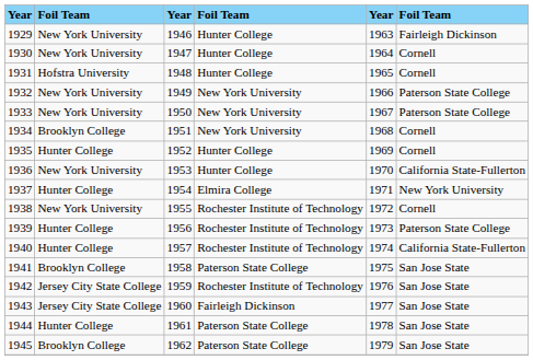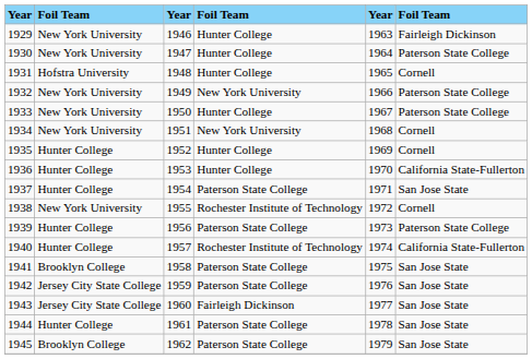 <table class="wikitable">
 <tr ! style="background-color: #87D3F8;">
 <td><strong>Year</strong></td>
 <td><strong>Foil Team</strong></td>
 <td><strong>Year</strong></td>
 <td><strong>Foil Team</strong></td>
 <td><strong>Year</strong></td>
 <td><strong>Foil Team</strong></td>
 </tr>
 <tr --->
 <td>1929</td>
 <td>New York University</td>
 <td>1946</td>
 <td>Hunter College</td>
 <td>1963</td>
 <td>Fairleigh Dickinson</td>
 </tr>
 <tr --->
 <td>1930</td>
 <td>New York University</td>
 <td>1947</td>
 <td>Hunter College</td>
 <td>1964</td>
-<td>Cornell</td>
+<td>Paterson State College</td>
 </tr>
 <tr --->
 <td>1931</td>
 <td>Hofstra University</td>
 <td>1948</td>
 <td>Hunter College</td>
 <td>1965</td>
 <td>Cornell</td>
 </tr>
 <tr --->
 <td>1932</td>
 <td>New York University</td>
 <td>1949</td>
 <td>New York University</td>
 <td>1966</td>
 <td>Paterson State College</td>
 </tr>
 <tr --->
 <td>1933</td>
 <td>New York University</td>
 <td>1950</td>
-<td>New York University</td>
+<td>Hunter College</td>
 <td>1967</td>
 <td>Paterson State College</td>
 </tr>
 <tr --->
 <td>1934</td>
-<td>Brooklyn College</td>
+<td>New York University</td>
 <td>1951</td>
 <td>New York University</td>
 <td>1968</td>
 <td>Cornell</td>
 </tr>
 <tr --->
 <td>1935</td>
 <td>Hunter College</td>
 <td>1952</td>
 <td>Hunter College</td>
 <td>1969</td>
 <td>Cornell</td>
 </tr>
 <tr --->
 <td>1936</td>
-<td>New York University</td>
+<td>Hunter College</td>
 <td>1953</td>
 <td>Hunter College</td>
 <td>1970</td>
 <td>California State-Fullerton</td>
 </tr>
 <tr --->
 <td>1937</td>
 <td>Hunter College</td>
 <td>1954</td>
-<td>Elmira College</td>
+<td>Paterson State College</td>
 <td>1971</td>
-<td>New York University</td>
+<td>San Jose State</td>
 </tr>
 <tr --->
 <td>1938</td>
 <td>New York University</td>
 <td>1955</td>
 <td>Rochester Institute of Technology</td>
 <td>1972</td>
 <td>Cornell</td>
 </tr>
 <tr --->
 <td>1939</td>
 <td>Hunter College</td>
 <td>1956</td>
-<td>Rochester Institute of Technology</td>
+<td>Paterson State College</td>
 <td>1973</td>
 <td>Paterson State College</td>
 </tr>
 <tr --->
 <td>1940</td>
 <td>Hunter College</td>
 <td>1957</td>
 <td>Rochester Institute of Technology</td>
 <td>1974</td>
 <td>California State-Fullerton</td>
 </tr>
 <tr --->
 <td>1941</td>
 <td>Brooklyn College</td>
 <td>1958</td>
 <td>Paterson State College</td>
 <td>1975</td>
 <td>San Jose State</td>
 </tr>
 <tr --->
 <td>1942</td>
 <td>Jersey City State College</td>
 <td>1959</td>
-<td>Rochester Institute of Technology</td>
+<td>Paterson State College</td>
 <td>1976</td>
 <td>San Jose State</td>
 </tr>
 <tr --->
 <td>1943</td>
 <td>Jersey City State College</td>
 <td>1960</td>
 <td>Fairleigh Dickinson</td>
 <td>1977</td>
 <td>San Jose State</td>
 </tr>
 <tr --->
 <td>1944</td>
 <td>Hunter College</td>
 <td>1961</td>
 <td>Paterson State College</td>
 <td>1978</td>
 <td>San Jose State</td>
 </tr>
 <tr --->
 <td>1945</td>
 <td>Brooklyn College</td>
 <td>1962</td>
 <td>Paterson State College</td>
 <td>1979</td>
 <td>San Jose State</td>
 </tr>
 <tr --->
 </tr>
 </table>
